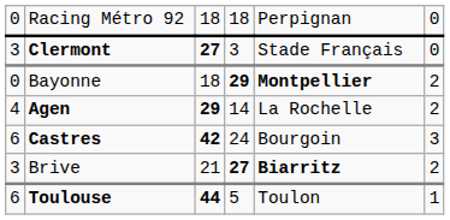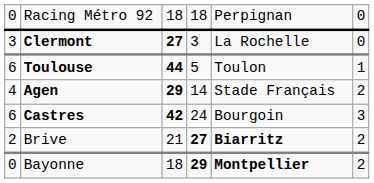 <table class="wikitable left" cellpadding="0" cellspacing="0" style="font-size:90%;">
 <tr style="border-bottom:2px solid black;">
 <td>0</td>
 <td>Racing Métro 92</td>
 <td>18</td>
 <td>18</td>
 <td>Perpignan</td>
 <td>0</td>
 </tr>
 <tr style="border-bottom:2px solid grey;">
 <td>3</td>
 <td><strong>Clermont</strong></td>
 <td><strong>27</strong></td>
 <td>3</td>
-<td>Stade Français</td>
+<td>La Rochelle</td>
 <td>0</td>
 </tr>
 <tr>
-<td>0</td>
-<td width="110px">Bayonne</td>
-<td>18</td>
-<td><strong>29</strong></td>
-<td width="110px"><strong>Montpellier</strong></td>
-<td>2</td>
+<td>6</td>
+<td><strong>Toulouse</strong></td>
+<td><strong>44</strong></td>
+<td>5</td>
+<td>Toulon</td>
+<td>1</td>
 </tr>
 <tr>
 <td>4</td>
 <td><strong>Agen</strong></td>
 <td><strong>29</strong></td>
 <td>14</td>
-<td>La Rochelle</td>
+<td>Stade Français</td>
 <td>2</td>
 </tr>
 <tr>
 <td>6</td>
 <td><strong>Castres</strong></td>
 <td><strong>42</strong></td>
 <td>24</td>
 <td>Bourgoin</td>
 <td>3</td>
 </tr>
 <tr style="border-bottom:2px solid grey;">
-<td>3</td>
+<td>2</td>
 <td>Brive</td>
 <td>21</td>
 <td><strong>27</strong></td>
 <td><strong>Biarritz</strong></td>
 <td>2</td>
 </tr>
 <tr>
-<td>6</td>
-<td><strong>Toulouse</strong></td>
-<td><strong>44</strong></td>
-<td>5</td>
-<td>Toulon</td>
-<td>1</td>
+<td>0</td>
+<td width="110px">Bayonne</td>
+<td>18</td>
+<td><strong>29</strong></td>
+<td width="110px"><strong>Montpellier</strong></td>
+<td>2</td>
 </tr>
 </table>
